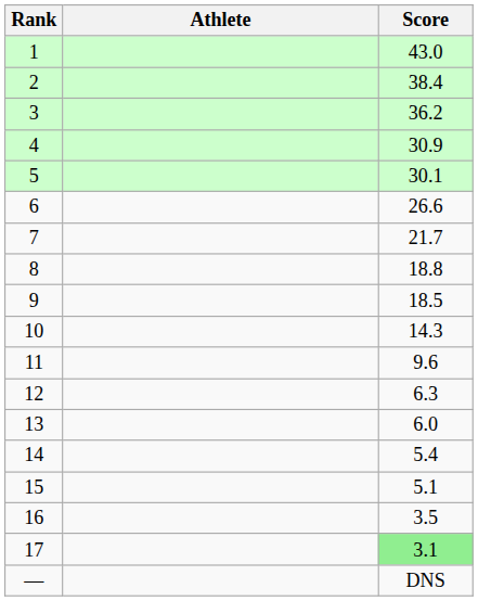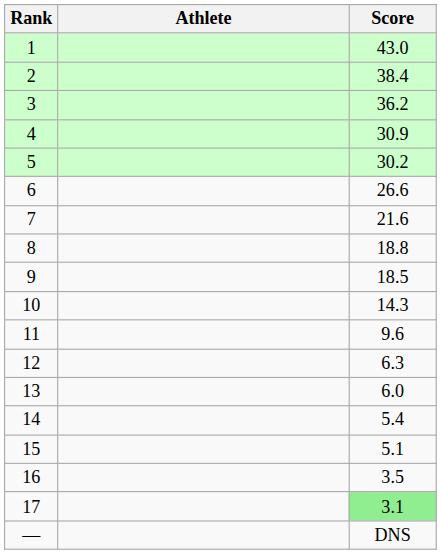 <table class=wikitable style="text-align:center">
 <tr>
 <th width=40>Rank</th>
 <th width=250>Athlete</th>
 <th width=70>Score</th>
 </tr>
 <tr bgcolor="ccffcc">
 <td>1</td>
 <td align=left></td>
 <td>43.0</td>
 </tr>
 <tr bgcolor="ccffcc">
 <td>2</td>
 <td align=left></td>
 <td>38.4</td>
 </tr>
 <tr bgcolor="ccffcc">
 <td>3</td>
 <td align=left></td>
 <td>36.2</td>
 </tr>
 <tr bgcolor="ccffcc">
 <td>4</td>
 <td align=left></td>
 <td>30.9</td>
 </tr>
 <tr bgcolor="ccffcc">
 <td>5</td>
 <td align=left></td>
-<td>30.1</td>
+<td>30.2</td>
 </tr>
 <tr>
 <td>6</td>
 <td align=left></td>
 <td>26.6</td>
 </tr>
 <tr>
 <td>7</td>
 <td align=left></td>
-<td>21.7</td>
+<td>21.6</td>
 </tr>
 <tr>
 <td>8</td>
 <td align=left></td>
 <td>18.8</td>
 </tr>
 <tr>
 <td>9</td>
 <td align=left></td>
 <td>18.5</td>
 </tr>
 <tr>
 <td>10</td>
 <td align=left></td>
 <td>14.3</td>
 </tr>
 <tr>
 <td>11</td>
 <td align=left></td>
 <td>9.6</td>
 </tr>
 <tr>
 <td>12</td>
 <td align=left></td>
 <td>6.3</td>
 </tr>
 <tr>
 <td>13</td>
 <td align=left></td>
 <td>6.0</td>
 </tr>
 <tr>
 <td>14</td>
 <td align=left></td>
 <td>5.4</td>
 </tr>
 <tr>
 <td>15</td>
 <td align=left></td>
 <td>5.1</td>
 </tr>
 <tr>
 <td>16</td>
 <td align=left></td>
 <td>3.5</td>
 </tr>
 <tr>
 <td>17</td>
 <td align=left></td>
 <td style="background: lightgreen;">3.1</td>
 </tr>
 <tr>
 <td>—</td>
 <td align=left></td>
 <td>DNS</td>
 </tr>
 </table>
